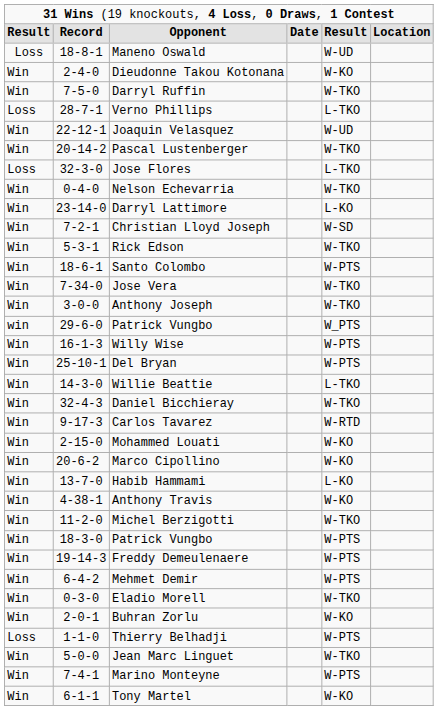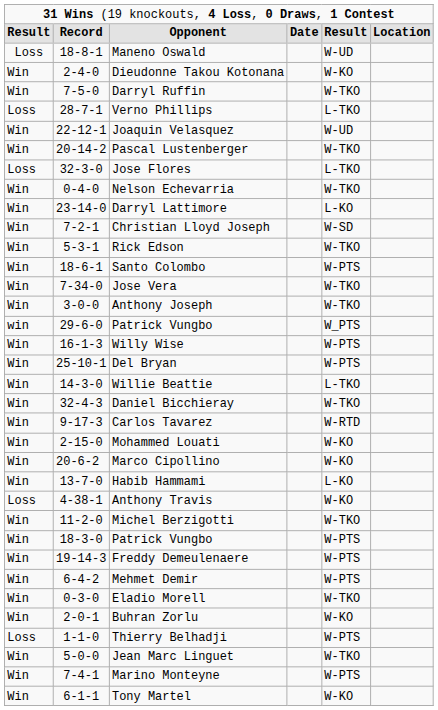 <table class="wikitable" style="text-align:center">
 <tr>
 <td style="text-align:center;" colspan="10"><strong>31 Wins</strong> (19 knockouts, <strong> 4 Loss</strong>, <strong>0 Draws</strong>, <strong>1 Contest</strong> </td>
 </tr>
 <tr style="text-align:center; background:#e3e3e3;">
 </tr>
 <tr style="text-align:center; background:#e3e3e3;">
 <td style="border-style:none none solid solid; "><strong>Result</strong></td>
 <td style="border-style:none none solid solid; "><strong>Record</strong></td>
 <td style="border-style:none none solid solid; "><strong>Opponent</strong></td>
 <td style="border-style:none none solid solid; "><strong>Date</strong></td>
 <td style="border-style:none none solid solid; "><strong>Result</strong></td>
 <td style="border-style:none none solid solid; "><strong>Location</strong></td>
 </tr>
 <tr align=center>
 <td>Loss</td>
 <td align='center'>18-8-1</td>
 <td align=left> Maneno Oswald</td>
 <td></td>
 <td align='left'>W-UD</td>
 <td align=left> </td>
 </tr>
 <tr align=left>
 <td>Win</td>
 <td align='center'>2-4-0</td>
 <td align=left> Dieudonne Takou Kotonana</td>
 <td></td>
 <td align='left'>W-KO</td>
 <td align=left> </td>
 </tr>
 <tr align=left>
 <td>Win</td>
 <td align='center'>7-5-0</td>
 <td align=left> Darryl Ruffin</td>
 <td></td>
 <td align='left'>W-TKO</td>
 <td align=left> </td>
 </tr>
 <tr align=left>
 <td>Loss</td>
 <td align='center'>28-7-1</td>
 <td align=left> Verno Phillips</td>
 <td></td>
 <td align='left'>L-TKO</td>
 <td align=left> </td>
 </tr>
 <tr align=left>
 <td>Win</td>
 <td align='center'>22-12-1</td>
 <td align=left> Joaquin Velasquez</td>
 <td></td>
 <td align='left'>W-UD</td>
 <td align=left> </td>
 </tr>
 <tr align=left>
 <td>Win</td>
 <td align='center'>20-14-2</td>
 <td align=left> Pascal Lustenberger</td>
 <td></td>
 <td align='left'>W-TKO</td>
 <td align=left> </td>
 </tr>
 <tr align=left>
 <td>Loss</td>
 <td align='center'>32-3-0</td>
 <td align=left> Jose Flores</td>
 <td></td>
 <td align='left'>L-TKO</td>
 <td align=left> </td>
 </tr>
 <tr align=left>
 <td>Win</td>
 <td align='center'>0-4-0</td>
 <td align=left> Nelson Echevarria</td>
 <td></td>
 <td align='left'>W-TKO</td>
 <td align=left> </td>
 </tr>
 <tr align=left>
 <td>Win</td>
 <td align='center'>23-14-0</td>
 <td align=left> Darryl Lattimore</td>
 <td></td>
 <td align='left'>L-KO</td>
 <td align=left> </td>
 </tr>
 <tr align=left>
 <td>Win</td>
 <td align='center'>7-2-1</td>
 <td align=left> Christian Lloyd Joseph</td>
 <td></td>
 <td align='left'>W-SD</td>
 <td align=left> </td>
 </tr>
 <tr align=left>
 <td>Win</td>
 <td align='center'>5-3-1</td>
 <td align=left> Rick Edson</td>
 <td></td>
 <td align='left'>W-TKO</td>
 <td align=left> </td>
 </tr>
 <tr align=left>
 <td>Win</td>
 <td align='center'>18-6-1</td>
 <td align=left> Santo Colombo</td>
 <td></td>
 <td align='left'>W-PTS</td>
 <td align=left> </td>
 </tr>
 <tr align=left>
 <td>Win</td>
 <td align='center'>7-34-0</td>
 <td align=left> Jose Vera</td>
 <td></td>
 <td align='left'>W-TKO</td>
 <td align=left> </td>
 </tr>
 <tr align=left>
 <td>Win</td>
 <td align='center'>3-0-0</td>
 <td align=left> Anthony Joseph</td>
 <td></td>
 <td align='left'>W-TKO</td>
 <td align=left> </td>
 </tr>
 <tr align=left>
 <td>win</td>
 <td align='center'>29-6-0</td>
 <td align=left> Patrick Vungbo</td>
 <td></td>
 <td align='left'>W_PTS</td>
 <td align=left> </td>
 </tr>
 <tr align=left>
 <td>Win</td>
 <td align='center'>16-1-3</td>
 <td align=left> 	Willy Wise</td>
 <td></td>
 <td align='left'>W-PTS</td>
 <td align=left> </td>
 </tr>
 <tr align=left>
 <td>Win</td>
 <td align='center'>25-10-1</td>
 <td align=left> Del Bryan</td>
 <td></td>
 <td align='left'>W-PTS</td>
 <td align=left> </td>
 </tr>
 <tr align=left>
 <td>Win</td>
 <td align='center'>14-3-0</td>
 <td align=left> Willie Beattie</td>
 <td></td>
 <td align='left'>L-TKO</td>
 <td align=left> </td>
 </tr>
 <tr align=left>
 <td>Win</td>
 <td align='center'>32-4-3</td>
 <td align=left> Daniel Bicchieray</td>
 <td></td>
 <td align='left'>W-TKO</td>
 <td align=left> </td>
 </tr>
 <tr align=left>
 <td>Win</td>
 <td align='center'>9-17-3</td>
 <td align=left> Carlos Tavarez</td>
 <td></td>
 <td align='left'>W-RTD</td>
 <td align=left> </td>
 </tr>
 <tr align=left>
 <td>Win</td>
 <td align='center'>2-15-0</td>
 <td align=left> Mohammed Louati</td>
 <td></td>
 <td align='left'>W-KO</td>
 <td align=left> </td>
 </tr>
 <tr align=left>
 <td>Win</td>
 <td align='left'>20-6-2</td>
 <td align=left> Marco Cipollino</td>
 <td></td>
 <td align='left'>W-KO</td>
 <td align=left> </td>
 </tr>
 <tr align=left>
 <td>Win</td>
 <td align='center'>13-7-0</td>
 <td align=left> Habib Hammami</td>
 <td></td>
 <td align='left'>L-KO</td>
 <td align=left> </td>
 </tr>
 <tr align=left>
-<td>Win</td>
+<td>Loss</td>
 <td align='center'>4-38-1</td>
 <td align=left> Anthony Travis</td>
 <td></td>
 <td align='left'>W-KO</td>
 <td align=left> </td>
 </tr>
 <tr align=left>
 <td>Win</td>
 <td align='center'>11-2-0</td>
 <td align=left> Michel Berzigotti</td>
 <td></td>
 <td align='left'>W-TKO</td>
 <td align=left> </td>
 </tr>
 <tr align=left>
 <td>Win</td>
 <td align='center'>18-3-0</td>
 <td align=left> Patrick Vungbo</td>
 <td></td>
 <td align='left'>W-PTS</td>
 <td align=left> </td>
 </tr>
 <tr align=left>
 <td>Win</td>
 <td align='center'>19-14-3</td>
 <td align=left> Freddy Demeulenaere</td>
 <td></td>
 <td align='left'>W-PTS</td>
 <td align=left> </td>
 </tr>
 <tr align=left>
 <td>Win</td>
 <td align='center'>6-4-2</td>
 <td align=left> Mehmet Demir</td>
 <td></td>
 <td align='left'>W-PTS</td>
 <td align=left> </td>
 </tr>
 <tr align=left>
 <td>Win</td>
 <td align='center'>0-3-0</td>
 <td align=left> Eladio Morell</td>
 <td></td>
 <td align='left'>W-TKO</td>
 <td align=left> </td>
 </tr>
 <tr align=left>
 <td>Win</td>
 <td align='center'>2-0-1</td>
 <td align=left> 	Buhran Zorlu</td>
 <td></td>
 <td align='left'>W-KO</td>
 <td align=left> </td>
 </tr>
 <tr align=left>
 <td>Loss</td>
 <td align='center'>1-1-0</td>
 <td align=left> 	Thierry Belhadji</td>
 <td></td>
 <td align='left'>W-PTS</td>
 <td align=left> </td>
 </tr>
 <tr align=left>
 <td>Win</td>
 <td align='center'>5-0-0</td>
 <td align=left> 	Jean Marc Linguet</td>
 <td></td>
 <td align='left'>W-TKO</td>
 <td align=left> </td>
 </tr>
 <tr align=left>
 <td>Win</td>
 <td align='center'>7-4-1</td>
 <td align=left> 	Marino Monteyne</td>
 <td></td>
 <td align='left'>W-PTS</td>
 <td align=left> </td>
 </tr>
 <tr align=left>
 <td>Win</td>
 <td align='center'>6-1-1</td>
 <td align=left> Tony Martel</td>
 <td></td>
 <td align='left'>W-KO</td>
 <td align=left> </td>
 </tr>
 </table>
